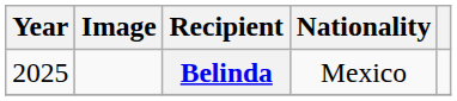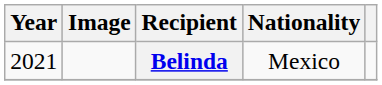 <table class="wikitable plainrowheaders" style="text-align:center">
 <tr>
 <th scope=col>Year</th>
 <th scope=col class=unsortable>Image</th>
 <th scope=col>Recipient</th>
 <th scope=col>Nationality</th>
 <th scope=col class=unsortable></th>
 </tr>
 <tr>
-<td>2025</td>
+<td>2021</td>
 <td></td>
 <th scope=row style="text-align:center;"><a href='#'>Belinda</a></th>
 <td>Mexico</td>
 <td></td>
 </tr>
 <tr>
 </tr>
 </table>
